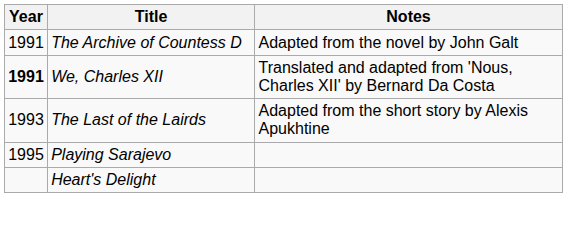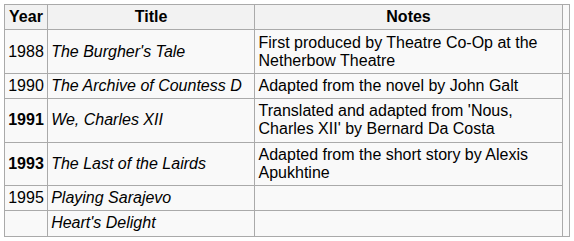 <table class="wikitable">
 <tr>
 <th width=30px>Year</th>
 <th width=200px>Title</th>
 <th width=300px>Notes</th>
 </tr>
 <tr>
-<td>1991</td>
+<td>1988</td>
+<td><em>The Burgher's Tale</em></td>
+<td>First produced by Theatre Co-Op at the Netherbow Theatre</td>
+<td></td>
+</tr>
+<tr>
+<td>1990</td>
 <td><em>The Archive of Countess D</em></td>
 <td>Adapted from the novel by John Galt</td>
 </tr>
 <tr>
 <td><strong>1991</strong></td>
 <td><em>We, Charles XII</em></td>
 <td>Translated and adapted from 'Nous, Charles XII' by Bernard Da Costa</td>
 </tr>
 <tr>
-<td>1993</td>
+<td><strong>1993</strong></td>
 <td><em>The Last of the Lairds</em></td>
 <td>Adapted from the short story by Alexis Apukhtine</td>
 </tr>
 <tr>
 <td>1995</td>
 <td><em>Playing Sarajevo</em></td>
 <td></td>
 </tr>
 <tr>
 <td></td>
 <td><em>Heart's Delight</em></td>
 <td></td>
 </tr>
 </table>
